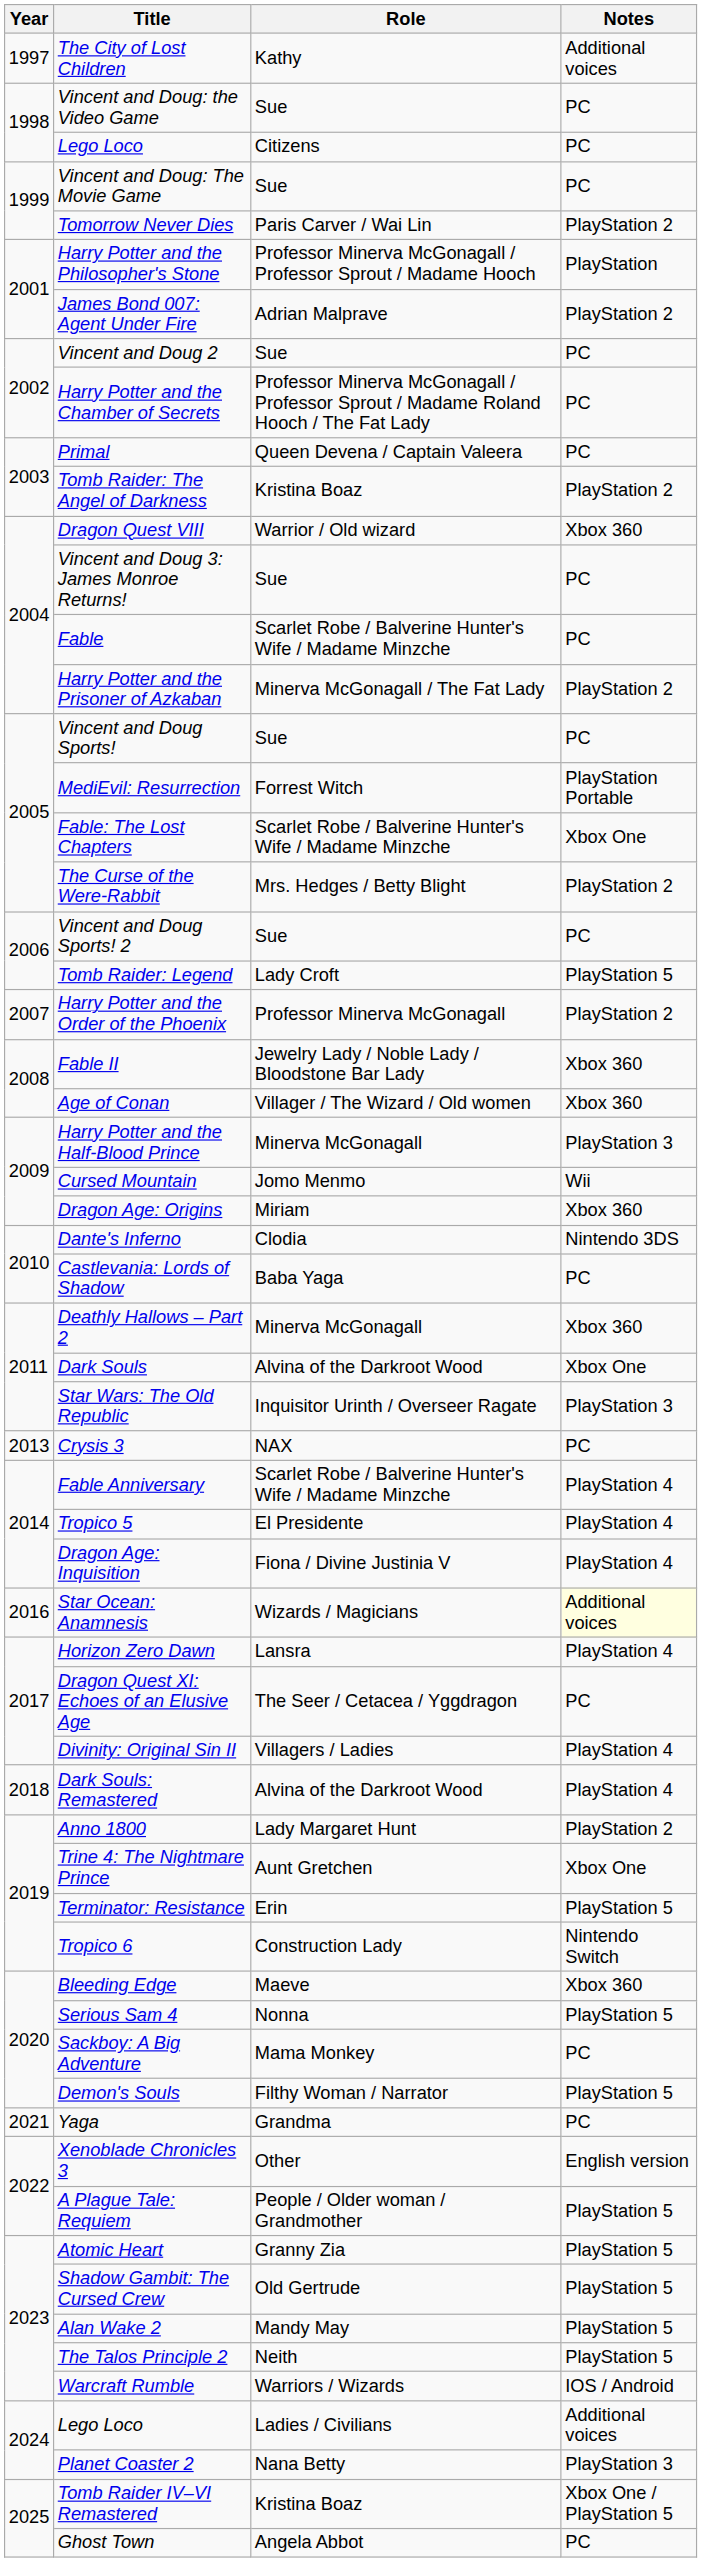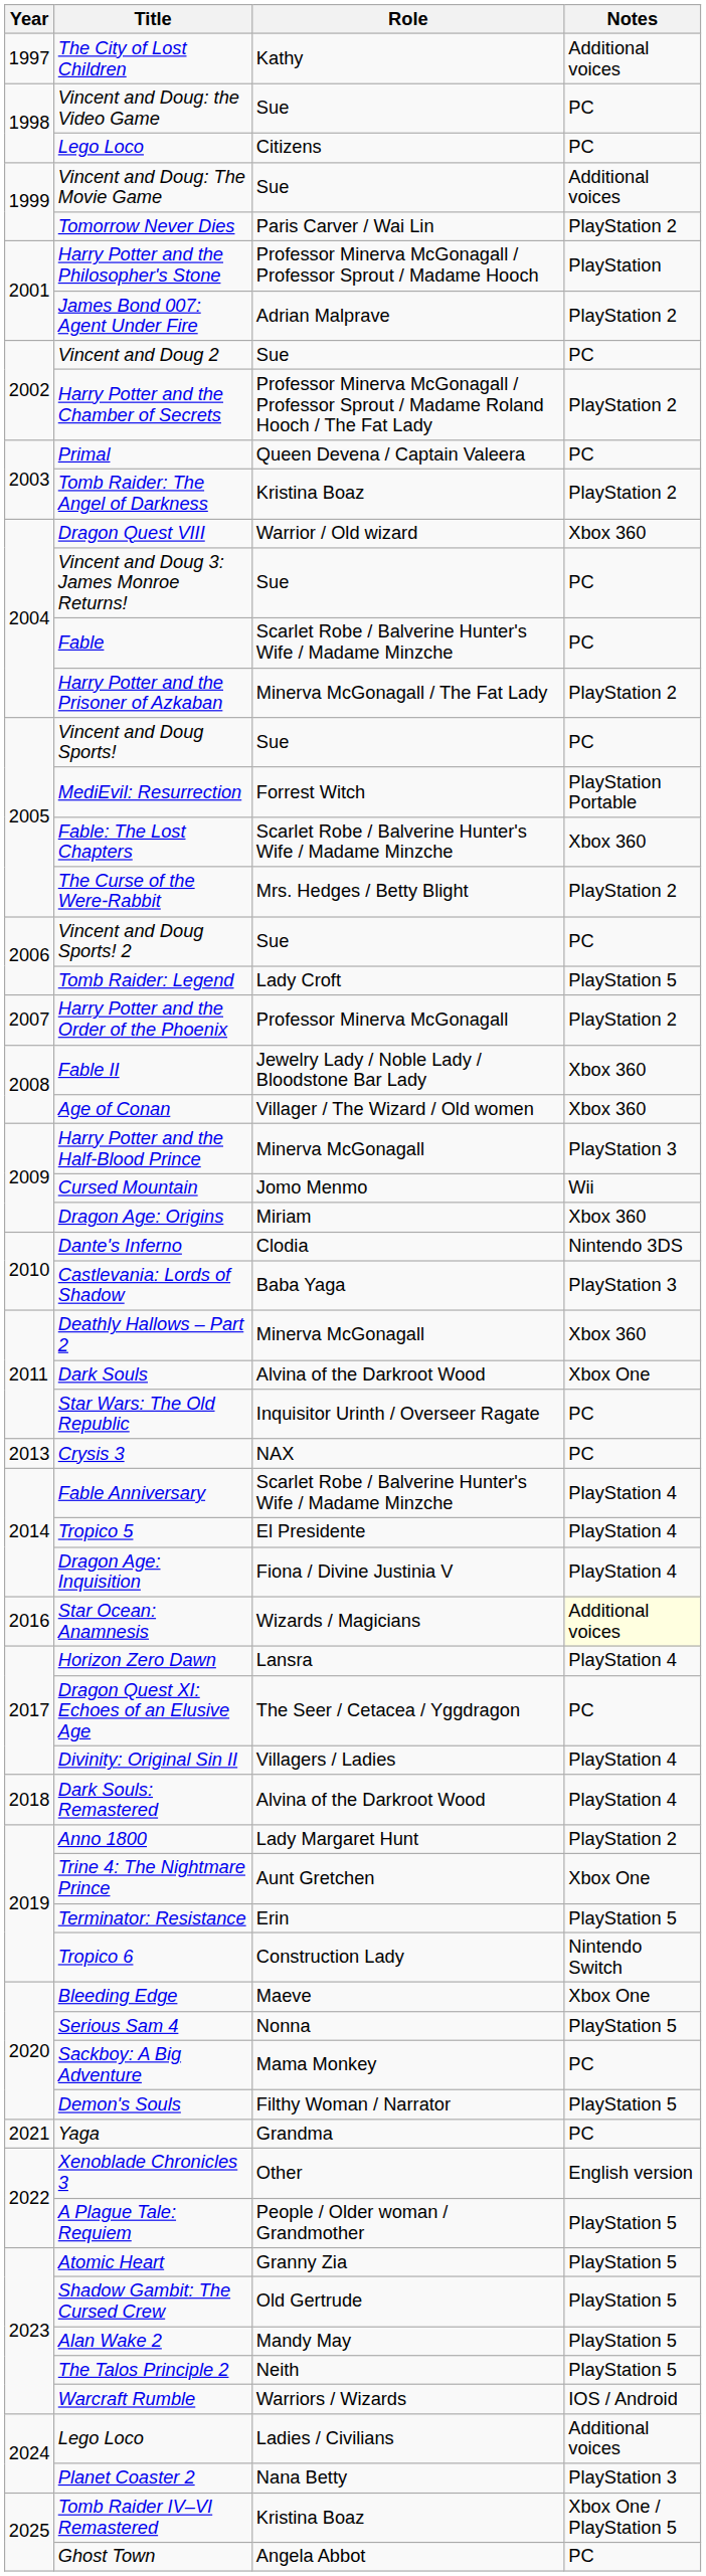 <table class="wikitable sortable plainrowheaders">
 <tr>
 <th>Year</th>
 <th>Title</th>
 <th>Role</th>
 <th class="unsortable">Notes</th>
 </tr>
 <tr>
 <td>1997</td>
 <td><em><a href='#'>The City of Lost Children</a></em></td>
 <td>Kathy</td>
 <td>Additional voices</td>
 </tr>
 <tr>
 <td rowspan="2">1998</td>
 <td><em>Vincent and Doug: the Video Game</em></td>
 <td>Sue</td>
 <td>PC</td>
 </tr>
 <tr>
 <td><em><a href='#'>Lego Loco</a></em></td>
 <td>Citizens</td>
 <td>PC</td>
 </tr>
 <tr>
 <td rowspan="2">1999</td>
 <td><em>Vincent and Doug: The Movie Game</em></td>
 <td>Sue</td>
-<td>PC</td>
+<td>Additional voices</td>
 </tr>
 <tr>
 <td><em><a href='#'>Tomorrow Never Dies</a></em></td>
 <td>Paris Carver / Wai Lin</td>
 <td>PlayStation 2</td>
 </tr>
 <tr>
 <td rowspan="2">2001</td>
 <td><em><a href='#'>Harry Potter and the Philosopher's Stone</a></em></td>
 <td>Professor Minerva McGonagall / Professor Sprout / Madame Hooch</td>
 <td>PlayStation</td>
 </tr>
 <tr>
 <td><em><a href='#'>James Bond 007: Agent Under Fire</a></em></td>
 <td>Adrian Malprave</td>
 <td>PlayStation 2</td>
 </tr>
 <tr>
 <td rowspan="2">2002</td>
 <td><em>Vincent and Doug 2</em></td>
 <td>Sue</td>
 <td>PC</td>
 </tr>
 <tr>
 <td><em><a href='#'>Harry Potter and the Chamber of Secrets</a></em></td>
 <td>Professor Minerva McGonagall / Professor Sprout / Madame Roland Hooch / The Fat Lady</td>
-<td>PC</td>
+<td>PlayStation 2</td>
 </tr>
 <tr>
 <td rowspan="2">2003</td>
 <td><em><a href='#'>Primal</a></em></td>
 <td>Queen Devena / Captain Valeera</td>
 <td>PC</td>
 </tr>
 <tr>
 <td><em><a href='#'>Tomb Raider: The Angel of Darkness</a></em></td>
 <td>Kristina Boaz</td>
 <td>PlayStation 2</td>
 </tr>
 <tr>
 <td rowspan="4">2004</td>
 <td><em><a href='#'>Dragon Quest VIII</a></em></td>
 <td>Warrior / Old wizard</td>
 <td>Xbox 360</td>
 </tr>
 <tr>
 <td><em>Vincent and Doug 3: James Monroe Returns!</em></td>
 <td>Sue</td>
 <td>PC</td>
 </tr>
 <tr>
 <td><em><a href='#'>Fable</a></em></td>
 <td>Scarlet Robe / Balverine Hunter's Wife / Madame Minzche</td>
 <td>PC</td>
 </tr>
 <tr>
 <td><em><a href='#'>Harry Potter and the Prisoner of Azkaban</a></em></td>
 <td>Minerva McGonagall / The Fat Lady</td>
 <td>PlayStation 2</td>
 </tr>
 <tr>
 <td rowspan="4">2005</td>
 <td><em>Vincent and Doug Sports!</em></td>
 <td>Sue</td>
 <td>PC</td>
 </tr>
 <tr>
 <td><em><a href='#'>MediEvil: Resurrection</a></em></td>
 <td>Forrest Witch</td>
 <td>PlayStation Portable</td>
 </tr>
 <tr>
 <td><em><a href='#'>Fable: The Lost Chapters</a></em></td>
 <td>Scarlet Robe / Balverine Hunter's Wife / Madame Minzche</td>
-<td>Xbox One</td>
+<td>Xbox 360</td>
 </tr>
 <tr>
 <td><em><a href='#'>The Curse of the Were-Rabbit</a></em></td>
 <td>Mrs. Hedges / Betty Blight</td>
 <td>PlayStation 2</td>
 </tr>
 <tr>
 <td rowspan="2">2006</td>
 <td><em>Vincent and Doug Sports! 2</em></td>
 <td>Sue</td>
 <td>PC</td>
 </tr>
 <tr>
 <td><em><a href='#'>Tomb Raider: Legend</a></em></td>
 <td>Lady Croft</td>
 <td>PlayStation 5</td>
 </tr>
 <tr>
 <td>2007</td>
 <td><em><a href='#'>Harry Potter and the Order of the Phoenix</a></em></td>
 <td>Professor Minerva McGonagall</td>
 <td>PlayStation 2</td>
 </tr>
 <tr>
 <td rowspan="2">2008</td>
 <td><em><a href='#'>Fable II</a></em></td>
 <td>Jewelry Lady / Noble Lady / Bloodstone Bar Lady</td>
 <td>Xbox 360</td>
 </tr>
 <tr>
 <td><em><a href='#'>Age of Conan</a></em></td>
 <td>Villager / The Wizard / Old women</td>
 <td>Xbox 360</td>
 </tr>
 <tr>
 <td rowspan="3">2009</td>
 <td><em><a href='#'>Harry Potter and the Half-Blood Prince</a></em></td>
 <td>Minerva McGonagall</td>
 <td>PlayStation 3</td>
 </tr>
 <tr>
 <td><em><a href='#'>Cursed Mountain</a></em></td>
 <td>Jomo Menmo</td>
 <td>Wii</td>
 </tr>
 <tr>
 <td><em><a href='#'>Dragon Age: Origins</a></em></td>
 <td>Miriam</td>
 <td>Xbox 360</td>
 </tr>
 <tr>
 <td rowspan="2">2010</td>
 <td><em><a href='#'>Dante's Inferno</a></em></td>
 <td>Clodia</td>
 <td>Nintendo 3DS</td>
 </tr>
 <tr>
 <td><em><a href='#'>Castlevania: Lords of Shadow</a></em></td>
 <td>Baba Yaga</td>
-<td>PC</td>
+<td>PlayStation 3</td>
 </tr>
 <tr>
 <td rowspan="3">2011</td>
 <td><em><a href='#'>Deathly Hallows – Part 2</a></em></td>
 <td>Minerva McGonagall</td>
 <td>Xbox 360</td>
 </tr>
 <tr>
 <td><em><a href='#'>Dark Souls</a></em></td>
 <td>Alvina of the Darkroot Wood</td>
 <td>Xbox One</td>
 </tr>
 <tr>
 <td><em><a href='#'>Star Wars: The Old Republic</a></em></td>
 <td>Inquisitor Urinth / Overseer Ragate</td>
-<td>PlayStation 3</td>
+<td>PC</td>
 </tr>
 <tr>
 <td>2013</td>
 <td><em><a href='#'>Crysis 3</a></em></td>
 <td>NAX</td>
 <td>PC</td>
 </tr>
 <tr>
 <td rowspan="3">2014</td>
 <td><em><a href='#'>Fable Anniversary</a></em></td>
 <td>Scarlet Robe / Balverine Hunter's Wife / Madame Minzche</td>
 <td>PlayStation 4</td>
 </tr>
 <tr>
 <td><em><a href='#'>Tropico 5</a></em></td>
 <td>El Presidente</td>
 <td>PlayStation 4</td>
 </tr>
 <tr>
 <td><em><a href='#'>Dragon Age: Inquisition</a></em></td>
 <td>Fiona / Divine Justinia V</td>
 <td>PlayStation 4</td>
 </tr>
 <tr>
 <td>2016</td>
 <td><em><a href='#'>Star Ocean: Anamnesis</a></em></td>
 <td>Wizards / Magicians</td>
 <td style="background: lightyellow;">Additional voices</td>
 </tr>
 <tr>
 <td rowspan="3">2017</td>
 <td><em><a href='#'>Horizon Zero Dawn</a></em></td>
 <td>Lansra</td>
 <td>PlayStation 4</td>
 </tr>
 <tr>
 <td><em><a href='#'>Dragon Quest XI: Echoes of an Elusive Age</a></em></td>
 <td>The Seer / Cetacea / Yggdragon</td>
 <td>PC</td>
 </tr>
 <tr>
 <td><em><a href='#'>Divinity: Original Sin II</a></em></td>
 <td>Villagers / Ladies</td>
 <td>PlayStation 4</td>
 </tr>
 <tr>
 <td>2018</td>
 <td><em><a href='#'>Dark Souls: Remastered</a></em></td>
 <td>Alvina of the Darkroot Wood</td>
 <td>PlayStation 4</td>
 </tr>
 <tr>
 <td rowspan="4">2019</td>
 <td><em><a href='#'>Anno 1800</a></em></td>
 <td>Lady Margaret Hunt</td>
 <td>PlayStation 2</td>
 </tr>
 <tr>
 <td><em><a href='#'>Trine 4: The Nightmare Prince</a></em></td>
 <td>Aunt Gretchen</td>
 <td>Xbox One</td>
 </tr>
 <tr>
 <td><em><a href='#'>Terminator: Resistance</a></em></td>
 <td>Erin</td>
 <td>PlayStation 5</td>
 </tr>
 <tr>
 <td><em><a href='#'>Tropico 6</a></em></td>
 <td>Construction Lady</td>
 <td>Nintendo Switch</td>
 </tr>
 <tr>
 <td rowspan="4">2020</td>
 <td><em><a href='#'>Bleeding Edge</a></em></td>
 <td>Maeve</td>
-<td>Xbox 360</td>
+<td>Xbox One</td>
 </tr>
 <tr>
 <td><em><a href='#'>Serious Sam 4</a></em></td>
 <td>Nonna</td>
 <td>PlayStation 5</td>
 </tr>
 <tr>
 <td><em><a href='#'>Sackboy: A Big Adventure</a></em></td>
 <td>Mama Monkey</td>
 <td>PC</td>
 </tr>
 <tr>
 <td><em><a href='#'>Demon's Souls</a></em></td>
 <td>Filthy Woman / Narrator</td>
 <td>PlayStation 5</td>
 </tr>
 <tr>
 <td>2021</td>
 <td><em>Yaga</em></td>
 <td>Grandma</td>
 <td>PC</td>
 </tr>
 <tr>
 <td rowspan="2">2022</td>
 <td><em><a href='#'>Xenoblade Chronicles 3</a></em></td>
 <td>Other</td>
 <td>English version</td>
 </tr>
 <tr>
 <td><em><a href='#'>A Plague Tale: Requiem</a></em></td>
 <td>People / Older woman / Grandmother</td>
 <td>PlayStation 5</td>
 </tr>
 <tr>
 <td rowspan="5">2023</td>
 <td><em><a href='#'>Atomic Heart</a></em></td>
 <td>Granny Zia</td>
 <td>PlayStation 5</td>
 </tr>
 <tr>
 <td><em><a href='#'>Shadow Gambit: The Cursed Crew</a></em></td>
 <td>Old Gertrude</td>
 <td>PlayStation 5</td>
 </tr>
 <tr>
 <td><em><a href='#'>Alan Wake 2</a></em></td>
 <td>Mandy May</td>
 <td>PlayStation 5</td>
 </tr>
 <tr>
 <td><em><a href='#'>The Talos Principle 2</a></em></td>
 <td>Neith</td>
 <td>PlayStation 5</td>
 </tr>
 <tr>
 <td><em><a href='#'>Warcraft Rumble</a></em></td>
 <td>Warriors / Wizards</td>
 <td>IOS / Android</td>
 </tr>
 <tr>
 <td rowspan="2">2024</td>
 <td><em>Lego Loco</em></td>
 <td>Ladies / Civilians</td>
 <td>Additional voices</td>
 </tr>
 <tr>
 <td><em><a href='#'>Planet Coaster 2</a></em></td>
 <td>Nana Betty</td>
 <td>PlayStation 3</td>
 </tr>
 <tr>
 <td rowspan="2">2025</td>
 <td><em><a href='#'>Tomb Raider IV–VI Remastered</a></em></td>
 <td>Kristina Boaz</td>
 <td>Xbox One / PlayStation 5</td>
 </tr>
 <tr>
 <td><em>Ghost Town</em></td>
 <td>Angela Abbot</td>
 <td>PC</td>
 </tr>
 </table>
